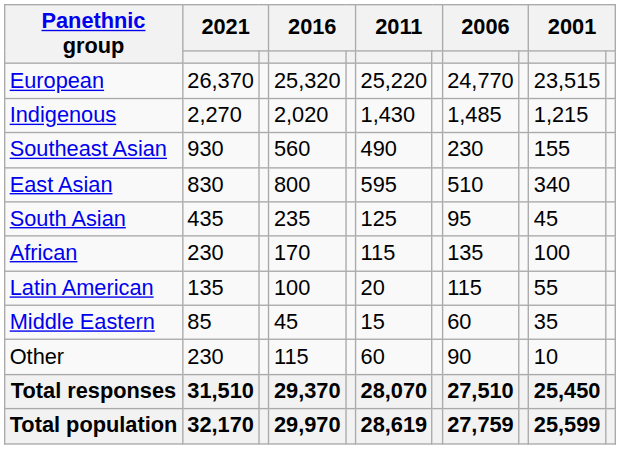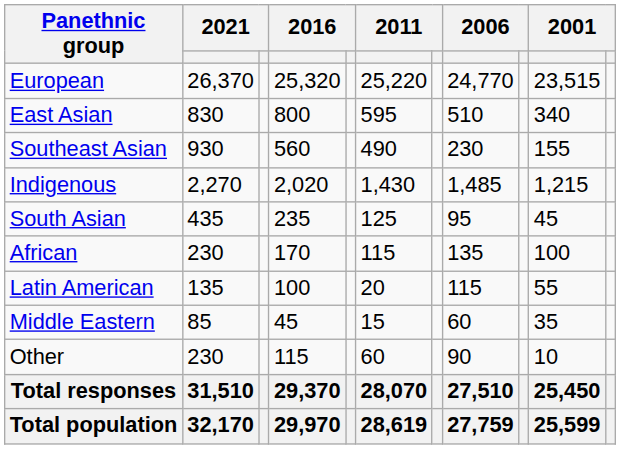 <table class="wikitable collapsible sortable">
 <tr>
 <th rowspan="2"><a href='#'>Panethnic</a><br>group</th>
 <th colspan="2">2021</th>
 <th colspan="2">2016</th>
 <th colspan="2">2011</th>
 <th colspan="2">2006</th>
 <th colspan="2">2001</th>
 </tr>
 <tr>
 <th><a href='#'></a></th>
 <th></th>
 <th></th>
 <th></th>
 <th></th>
 <th></th>
 <th></th>
 <th></th>
 <th></th>
 <th></th>
 </tr>
 <tr>
 <td><a href='#'>European</a></td>
 <td>26,370</td>
 <td></td>
 <td>25,320</td>
 <td></td>
 <td>25,220</td>
 <td></td>
 <td>24,770</td>
 <td></td>
 <td>23,515</td>
 <td></td>
 </tr>
 <tr>
-<td><a href='#'>Indigenous</a></td>
-<td>2,270</td>
+<td><a href='#'>East Asian</a></td>
+<td>830</td>
 <td></td>
-<td>2,020</td>
+<td>800</td>
 <td></td>
-<td>1,430</td>
+<td>595</td>
 <td></td>
-<td>1,485</td>
+<td>510</td>
 <td></td>
-<td>1,215</td>
+<td>340</td>
 <td></td>
 </tr>
 <tr>
 <td><a href='#'>Southeast Asian</a></td>
 <td>930</td>
 <td></td>
 <td>560</td>
 <td></td>
 <td>490</td>
 <td></td>
 <td>230</td>
 <td></td>
 <td>155</td>
 <td></td>
 </tr>
 <tr>
-<td><a href='#'>East Asian</a></td>
-<td>830</td>
+<td><a href='#'>Indigenous</a></td>
+<td>2,270</td>
 <td></td>
-<td>800</td>
+<td>2,020</td>
 <td></td>
-<td>595</td>
+<td>1,430</td>
 <td></td>
-<td>510</td>
+<td>1,485</td>
 <td></td>
-<td>340</td>
+<td>1,215</td>
 <td></td>
 </tr>
 <tr>
 <td><a href='#'>South Asian</a></td>
 <td>435</td>
 <td></td>
 <td>235</td>
 <td></td>
 <td>125</td>
 <td></td>
 <td>95</td>
 <td></td>
 <td>45</td>
 <td></td>
 </tr>
 <tr>
 <td><a href='#'>African</a></td>
 <td>230</td>
 <td></td>
 <td>170</td>
 <td></td>
 <td>115</td>
 <td></td>
 <td>135</td>
 <td></td>
 <td>100</td>
 <td></td>
 </tr>
 <tr>
 <td><a href='#'>Latin American</a></td>
 <td>135</td>
 <td></td>
 <td>100</td>
 <td></td>
 <td>20</td>
 <td></td>
 <td>115</td>
 <td></td>
 <td>55</td>
 <td></td>
 </tr>
 <tr>
 <td><a href='#'>Middle Eastern</a></td>
 <td>85</td>
 <td></td>
 <td>45</td>
 <td></td>
 <td>15</td>
 <td></td>
 <td>60</td>
 <td></td>
 <td>35</td>
 <td></td>
 </tr>
 <tr>
 <td>Other</td>
 <td>230</td>
 <td></td>
 <td>115</td>
 <td></td>
 <td>60</td>
 <td></td>
 <td>90</td>
 <td></td>
 <td>10</td>
 <td></td>
 </tr>
 <tr>
 <th>Total responses</th>
 <th>31,510</th>
 <th></th>
 <th>29,370</th>
 <th></th>
 <th>28,070</th>
 <th></th>
 <th>27,510</th>
 <th></th>
 <th>25,450</th>
 <th></th>
 </tr>
 <tr>
 <th>Total population</th>
 <th>32,170</th>
 <th></th>
 <th>29,970</th>
 <th></th>
 <th>28,619</th>
 <th></th>
 <th>27,759</th>
 <th></th>
 <th>25,599</th>
 <th></th>
 </tr>
 </table>
